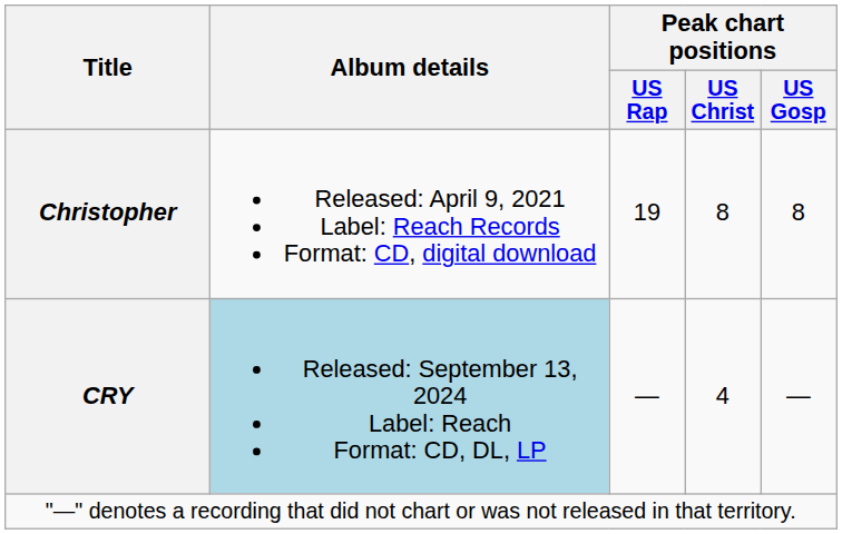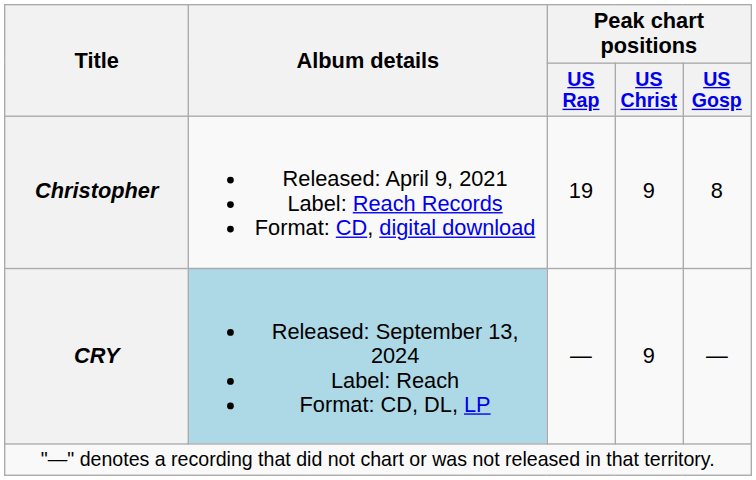 <table class="wikitable plainrowheaders" style="text-align:center;">
 <tr>
 <th rowspan="2" scope="col" style="width:8em;">Title</th>
 <th rowspan="2" scope="col" style="width:16em;">Album details</th>
 <th colspan="3">Peak chart positions</th>
 </tr>
 <tr>
 <th scope="col" style="width:3em;font-size:90%;"><a href='#'>US<br>Rap</a><br></th>
 <th scope="col" style="width:3em;font-size:90%;"><a href='#'>US<br>Christ</a><br></th>
 <th scope="col" style="width:3em;font-size:90%;"><a href='#'>US<br>Gosp</a><br></th>
 </tr>
 <tr>
 <th scope="row"><em>Christopher</em></th>
 <td><br><ul><li>Released: April 9, 2021</li><li>Label: <a href='#'>Reach Records</a></li><li>Format: <a href='#'>CD</a>, <a href='#'>digital download</a></li></ul></td>
 <td>19</td>
-<td>8</td>
+<td>9</td>
 <td>8</td>
 </tr>
 <tr>
 <th scope="row"><em>CRY</em></th>
 <td style="background: lightblue;"><br><ul><li>Released: September 13, 2024</li><li>Label: Reach</li><li>Format: CD, DL, <a href='#'>LP</a></li></ul></td>
 <td>—</td>
-<td>4</td>
+<td>9</td>
 <td>—</td>
 </tr>
 <tr>
 <td colspan="5" style="font-size:90%">"—" denotes a recording that did not chart or was not released in that territory.</td>
 </tr>
 </table>
